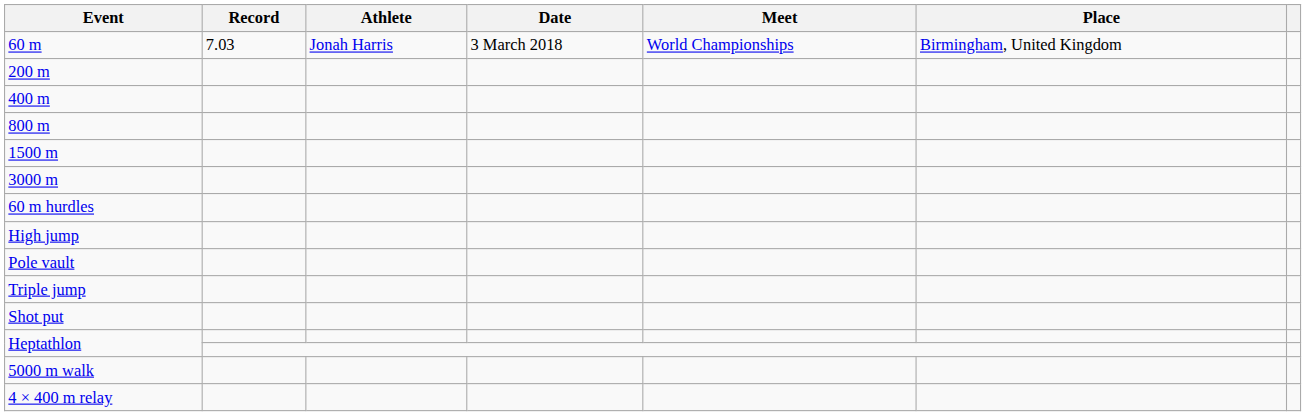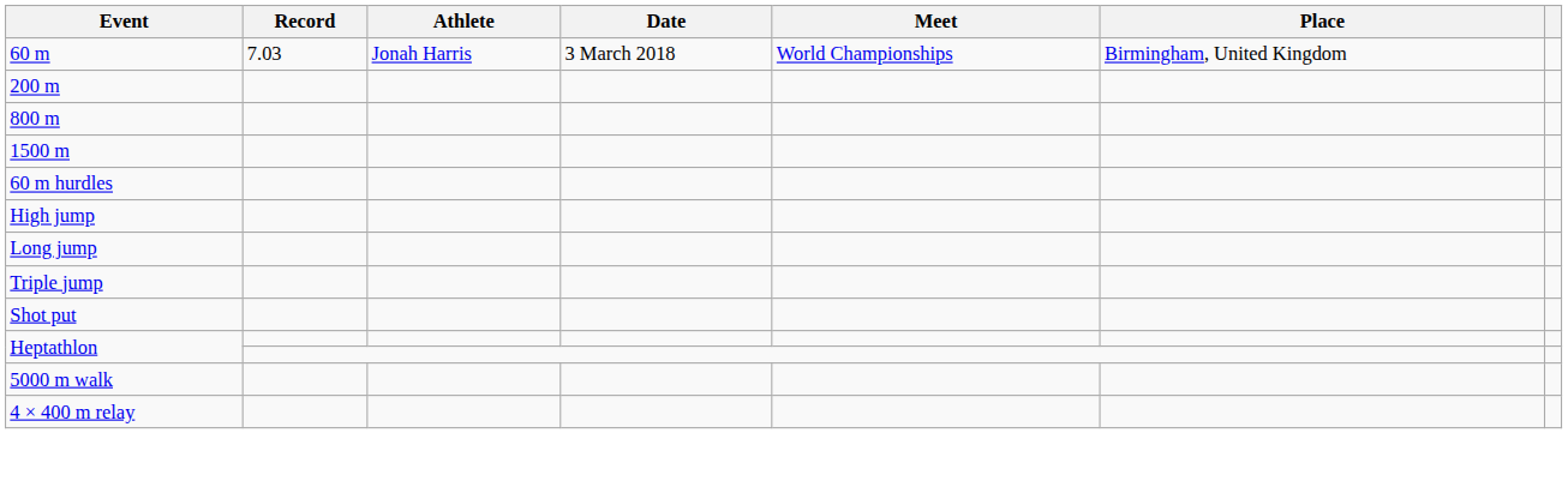 <table class="wikitable" style="font-size:95%; width: 95%;">
 <tr>
 <th>Event</th>
 <th>Record</th>
 <th>Athlete</th>
 <th>Date</th>
 <th>Meet</th>
 <th>Place</th>
 <th></th>
 </tr>
 <tr>
 <td><a href='#'>60 m</a></td>
 <td>7.03</td>
 <td><a href='#'>Jonah Harris</a></td>
 <td>3 March 2018</td>
 <td><a href='#'>World Championships</a></td>
 <td><a href='#'>Birmingham</a>, United Kingdom</td>
 <td></td>
 </tr>
 <tr>
 <td><a href='#'>200 m</a></td>
 <td></td>
 <td></td>
 <td></td>
 <td></td>
 <td></td>
 <td></td>
 </tr>
 <tr>
-<td><a href='#'>400 m</a></td>
-<td></td>
-<td></td>
-<td></td>
-<td></td>
-<td></td>
-<td></td>
-</tr>
-<tr>
 <td><a href='#'>800 m</a></td>
 <td></td>
 <td></td>
 <td></td>
 <td></td>
 <td></td>
 <td></td>
 </tr>
 <tr>
 <td><a href='#'>1500 m</a></td>
-<td></td>
-<td></td>
-<td></td>
-<td></td>
-<td></td>
-<td></td>
-</tr>
-<tr>
-<td><a href='#'>3000 m</a></td>
 <td></td>
 <td></td>
 <td></td>
 <td></td>
 <td></td>
 <td></td>
 </tr>
 <tr>
 <td><a href='#'>60 m hurdles</a></td>
 <td></td>
 <td></td>
 <td></td>
 <td></td>
 <td></td>
 <td></td>
 </tr>
 <tr>
 <td><a href='#'>High jump</a></td>
 <td></td>
 <td></td>
 <td></td>
 <td></td>
 <td></td>
 <td></td>
 </tr>
 <tr>
-<td><a href='#'>Pole vault</a></td>
+<td><a href='#'>Long jump</a></td>
 <td></td>
 <td></td>
 <td></td>
 <td></td>
 <td></td>
 <td></td>
 </tr>
 <tr>
 <td><a href='#'>Triple jump</a></td>
 <td></td>
 <td></td>
 <td></td>
 <td></td>
 <td></td>
 <td></td>
 </tr>
 <tr>
 <td><a href='#'>Shot put</a></td>
 <td></td>
 <td></td>
 <td></td>
 <td></td>
 <td></td>
 <td></td>
 </tr>
 <tr>
 <td rowspan=2><a href='#'>Heptathlon</a></td>
 <td></td>
 <td></td>
 <td></td>
 <td></td>
 <td></td>
 <td></td>
 </tr>
 <tr>
 <td colspan=5></td>
 <td></td>
 </tr>
 <tr>
 <td><a href='#'>5000 m walk</a></td>
 <td></td>
 <td></td>
 <td></td>
 <td></td>
 <td></td>
 <td></td>
 </tr>
 <tr>
 <td><a href='#'>4 × 400 m relay</a></td>
 <td></td>
 <td></td>
 <td></td>
 <td></td>
 <td></td>
 <td></td>
 </tr>
 </table>
